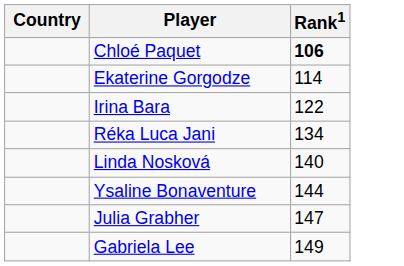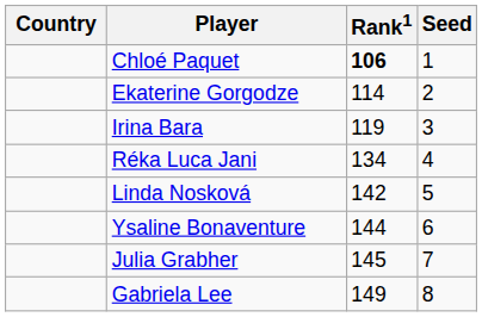 <table class="sortable wikitable">
 <tr>
 <th width="70">Country</th>
 <th width="175">Player</th>
 <th>Rank<sup>1</sup></th>
+<th>Seed</th>
 </tr>
 <tr>
 <td></td>
 <td><a href='#'>Chloé Paquet</a></td>
 <td><strong>106</strong></td>
+<td>1</td>
 </tr>
 <tr>
 <td></td>
 <td><a href='#'>Ekaterine Gorgodze</a></td>
 <td>114</td>
+<td>2</td>
 </tr>
 <tr>
 <td></td>
 <td><a href='#'>Irina Bara</a></td>
-<td>122</td>
+<td>119</td>
+<td>3</td>
 </tr>
 <tr>
 <td></td>
 <td><a href='#'>Réka Luca Jani</a></td>
 <td>134</td>
+<td>4</td>
 </tr>
 <tr>
 <td></td>
 <td><a href='#'>Linda Nosková</a></td>
-<td>140</td>
+<td>142</td>
+<td>5</td>
 </tr>
 <tr>
 <td></td>
 <td><a href='#'>Ysaline Bonaventure</a></td>
 <td>144</td>
+<td>6</td>
 </tr>
 <tr>
 <td></td>
 <td><a href='#'>Julia Grabher</a></td>
-<td>147</td>
+<td>145</td>
+<td>7</td>
 </tr>
 <tr>
 <td></td>
 <td><a href='#'>Gabriela Lee</a></td>
 <td>149</td>
+<td>8</td>
 </tr>
 </table>
